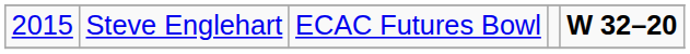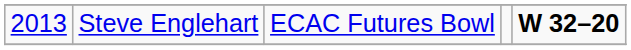 <table class="wikitable">
 <tr>
 </tr>
 <tr>
-<td><a href='#'>2015</a></td>
+<td><a href='#'>2013</a></td>
 <td rowspan="1"><a href='#'>Steve Englehart</a></td>
 <td><a href='#'>ECAC Futures Bowl</a></td>
 <td></td>
 <td><strong>W 32–20</strong></td>
 </tr>
 <tr>
 </tr>
 </table>
